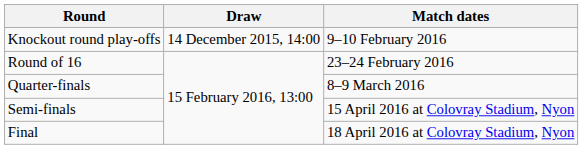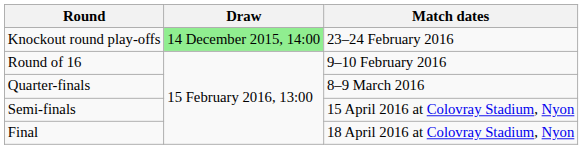 <table class="wikitable">
 <tr>
 <th>Round</th>
 <th>Draw</th>
 <th>Match dates</th>
 </tr>
 <tr>
 <td>Knockout round play-offs</td>
-<td>14 December 2015, 14:00</td>
-<td>9–10 February 2016</td>
+<td style="background: lightgreen;">14 December 2015, 14:00</td>
+<td>23–24 February 2016</td>
 </tr>
 <tr>
 <td>Round of 16</td>
 <td rowspan=4>15 February 2016, 13:00</td>
-<td>23–24 February 2016</td>
+<td>9–10 February 2016</td>
 </tr>
 <tr>
 <td>Quarter-finals</td>
 <td>8–9 March 2016</td>
 </tr>
 <tr>
 <td>Semi-finals</td>
 <td>15 April 2016 at <a href='#'>Colovray Stadium</a>, <a href='#'>Nyon</a></td>
 </tr>
 <tr>
 <td>Final</td>
 <td>18 April 2016 at <a href='#'>Colovray Stadium</a>, <a href='#'>Nyon</a></td>
 </tr>
 </table>
